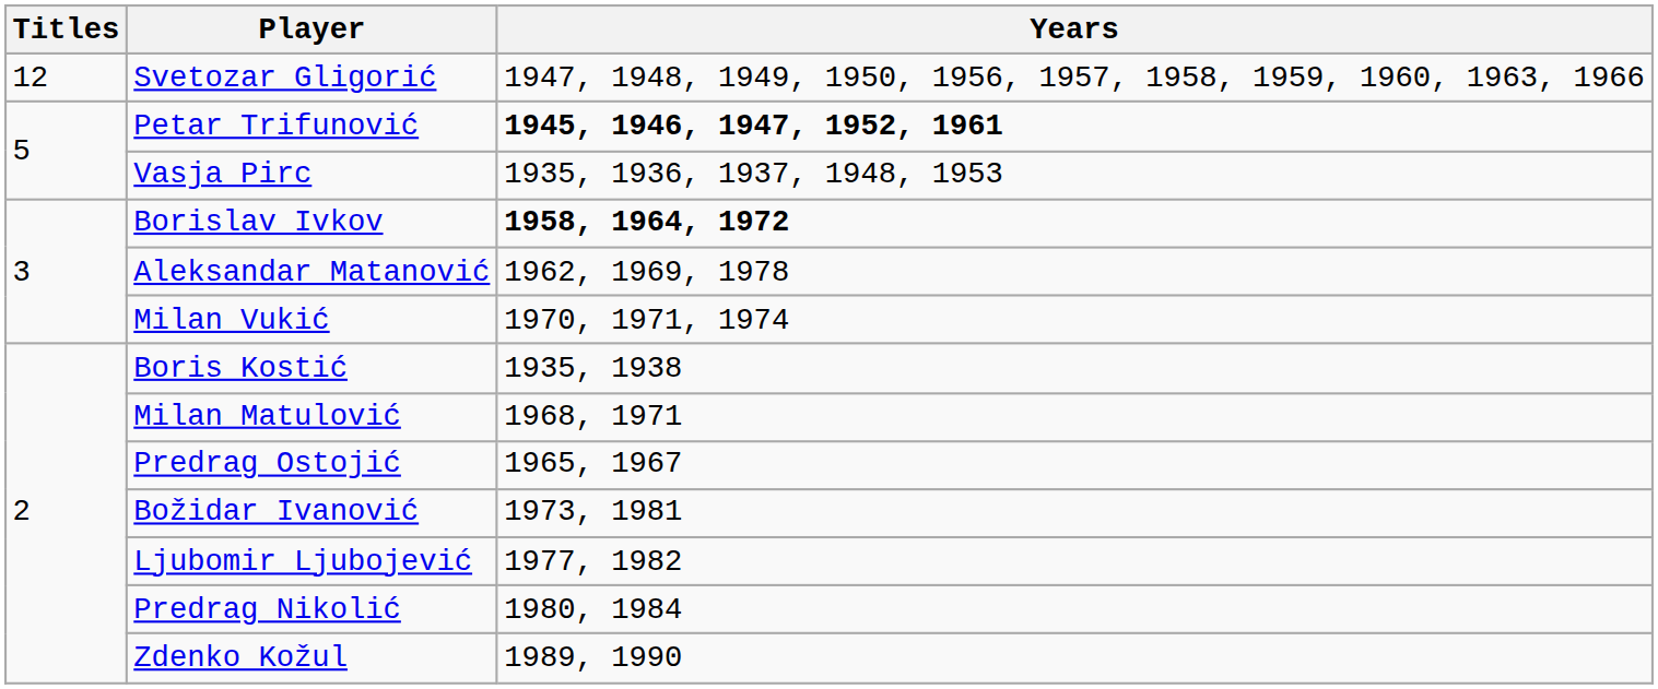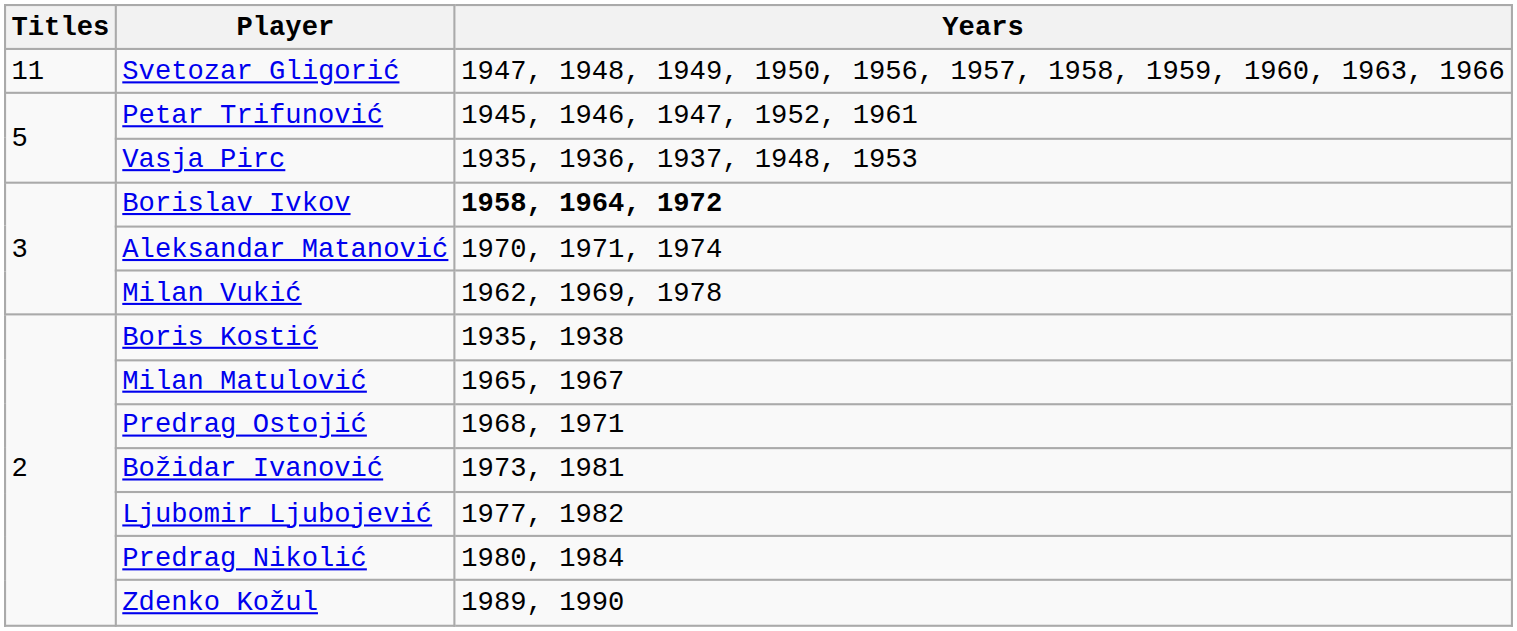 <table class="wikitable sortable">
 <tr>
 <th>Titles</th>
 <th>Player</th>
 <th>Years</th>
 </tr>
 <tr>
-<td>12</td>
+<td>11</td>
 <td> <a href='#'>Svetozar Gligorić</a></td>
 <td>1947, 1948, 1949, 1950, 1956, 1957, 1958, 1959, 1960, 1963, 1966</td>
 </tr>
 <tr>
 <td rowspan="2">5</td>
 <td> <a href='#'>Petar Trifunović</a></td>
-<td><strong>1945, 1946, 1947, 1952, 1961</strong></td>
+<td>1945, 1946, 1947, 1952, 1961</td>
 </tr>
 <tr>
 <td> <a href='#'>Vasja Pirc</a></td>
 <td>1935, 1936, 1937, 1948, 1953</td>
 </tr>
 <tr>
 <td rowspan="3">3</td>
 <td> <a href='#'>Borislav Ivkov</a></td>
 <td><strong>1958, 1964, 1972</strong></td>
 </tr>
 <tr>
 <td> <a href='#'>Aleksandar Matanović</a></td>
-<td>1962, 1969, 1978</td>
+<td>1970, 1971, 1974</td>
 </tr>
 <tr>
 <td> <a href='#'>Milan Vukić</a></td>
-<td>1970, 1971, 1974</td>
+<td>1962, 1969, 1978</td>
 </tr>
 <tr>
 <td rowspan="7">2</td>
 <td> <a href='#'>Boris Kostić</a></td>
 <td>1935, 1938</td>
 </tr>
 <tr>
 <td> <a href='#'>Milan Matulović</a></td>
-<td>1968, 1971</td>
+<td>1965, 1967</td>
 </tr>
 <tr>
 <td> <a href='#'>Predrag Ostojić</a></td>
-<td>1965, 1967</td>
+<td>1968, 1971</td>
 </tr>
 <tr>
 <td> <a href='#'>Božidar Ivanović</a></td>
 <td>1973, 1981</td>
 </tr>
 <tr>
 <td> <a href='#'>Ljubomir Ljubojević</a></td>
 <td>1977, 1982</td>
 </tr>
 <tr>
 <td> <a href='#'>Predrag Nikolić</a></td>
 <td>1980, 1984</td>
 </tr>
 <tr>
 <td> <a href='#'>Zdenko Kožul</a></td>
 <td>1989, 1990</td>
 </tr>
 </table>
